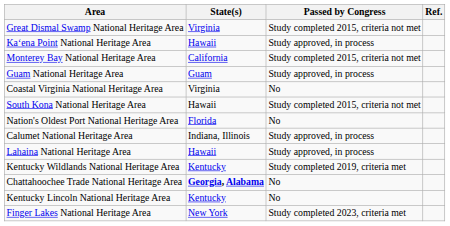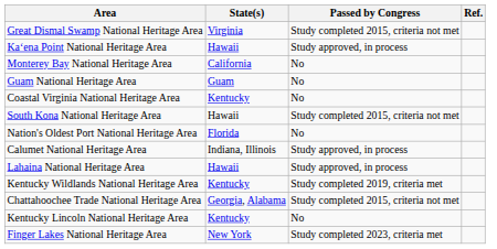 <table class="wikitable">
 <tr>
 <th>Area</th>
 <th>State(s)</th>
 <th>Passed by Congress</th>
 <th>Ref.</th>
 </tr>
 <tr>
 <td><a href='#'>Great Dismal Swamp</a> National Heritage Area</td>
 <td><a href='#'>Virginia</a></td>
 <td>Study completed 2015, criteria not met</td>
 <td></td>
 </tr>
 <tr>
 <td><a href='#'>Ka‘ena Point</a> National Heritage Area</td>
 <td><a href='#'>Hawaii</a></td>
 <td>Study approved, in process</td>
 <td></td>
 </tr>
 <tr>
 <td><a href='#'>Monterey Bay</a> National Heritage Area</td>
 <td><a href='#'>California</a></td>
-<td>Study completed 2015, criteria not met</td>
+<td>No</td>
 <td></td>
 </tr>
 <tr>
 <td><a href='#'>Guam</a> National Heritage Area</td>
 <td><a href='#'>Guam</a></td>
-<td>Study approved, in process</td>
+<td>No</td>
 <td></td>
 </tr>
 <tr>
 <td>Coastal Virginia National Heritage Area</td>
-<td>Virginia</td>
+<td><a href='#'>Kentucky</a></td>
 <td>No</td>
 <td></td>
 </tr>
 <tr>
 <td><a href='#'>South Kona</a> National Heritage Area</td>
 <td>Hawaii</td>
 <td>Study completed 2015, criteria not met</td>
 <td></td>
 </tr>
 <tr>
 <td>Nation's Oldest Port National Heritage Area</td>
 <td><a href='#'>Florida</a></td>
 <td>No</td>
 <td></td>
 </tr>
 <tr>
 <td>Calumet National Heritage Area</td>
 <td>Indiana, Illinois</td>
 <td>Study approved, in process</td>
 <td></td>
 </tr>
 <tr>
 <td><a href='#'>Lahaina</a> National Heritage Area</td>
 <td><a href='#'>Hawaii</a></td>
 <td>Study approved, in process</td>
 <td></td>
 </tr>
 <tr>
 <td>Kentucky Wildlands National Heritage Area</td>
 <td><a href='#'>Kentucky</a></td>
 <td>Study completed 2019, criteria met</td>
 <td></td>
 </tr>
 <tr>
 <td>Chattahoochee Trade National Heritage Area</td>
-<td><strong><a href='#'>Georgia</a>, <a href='#'>Alabama</a></strong></td>
-<td>No</td>
+<td><a href='#'>Georgia</a>, <a href='#'>Alabama</a></td>
+<td>Study completed 2015, criteria not met</td>
 <td></td>
 </tr>
 <tr>
 <td>Kentucky Lincoln National Heritage Area</td>
 <td><a href='#'>Kentucky</a></td>
 <td>No</td>
 <td></td>
 </tr>
 <tr>
 <td><a href='#'>Finger Lakes</a> National Heritage Area</td>
 <td><a href='#'>New York</a></td>
 <td>Study completed 2023, criteria met</td>
 <td></td>
 </tr>
 </table>
